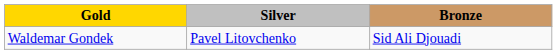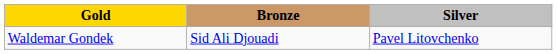 <table class="wikitable" style="text-align:left">
 <tr align="center">
 <td width=200 bgcolor=gold><strong>Gold</strong></td>
+<td width=200 bgcolor=CC9966><strong>Bronze</strong></td>
 <td width=200 bgcolor=silver><strong>Silver</strong></td>
-<td width=200 bgcolor=CC9966><strong>Bronze</strong></td>
 </tr>
 <tr>
 <td><a href='#'>Waldemar Gondek</a><br><em></em></td>
+<td><a href='#'>Sid Ali Djouadi</a><br><em></em></td>
 <td><a href='#'>Pavel Litovchenko</a><br><em></em></td>
-<td><a href='#'>Sid Ali Djouadi</a><br><em></em></td>
 </tr>
 </table>
